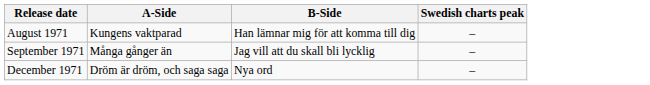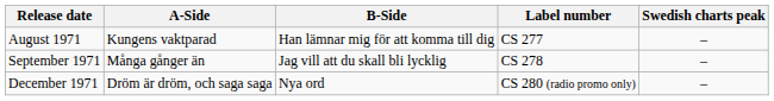 <table class="wikitable">
 <tr>
 <th>Release date</th>
 <th>A-Side</th>
 <th>B-Side</th>
+<th>Label number</th>
 <th>Swedish charts peak</th>
 </tr>
 <tr>
 <td>August 1971</td>
 <td>Kungens vaktparad</td>
 <td>Han lämnar mig för att komma till dig</td>
+<td>CS 277</td>
 <td style="text-align:center;">–</td>
 </tr>
 <tr>
 <td>September 1971</td>
 <td>Många gånger än</td>
 <td>Jag vill att du skall bli lycklig</td>
+<td>CS 278</td>
 <td style="text-align:center;">–</td>
 </tr>
 <tr>
 <td>December 1971</td>
 <td>Dröm är dröm, och saga saga</td>
 <td>Nya ord</td>
+<td>CS 280 <small>(radio promo only)</small></td>
 <td style="text-align:center;">–</td>
 </tr>
 </table>
